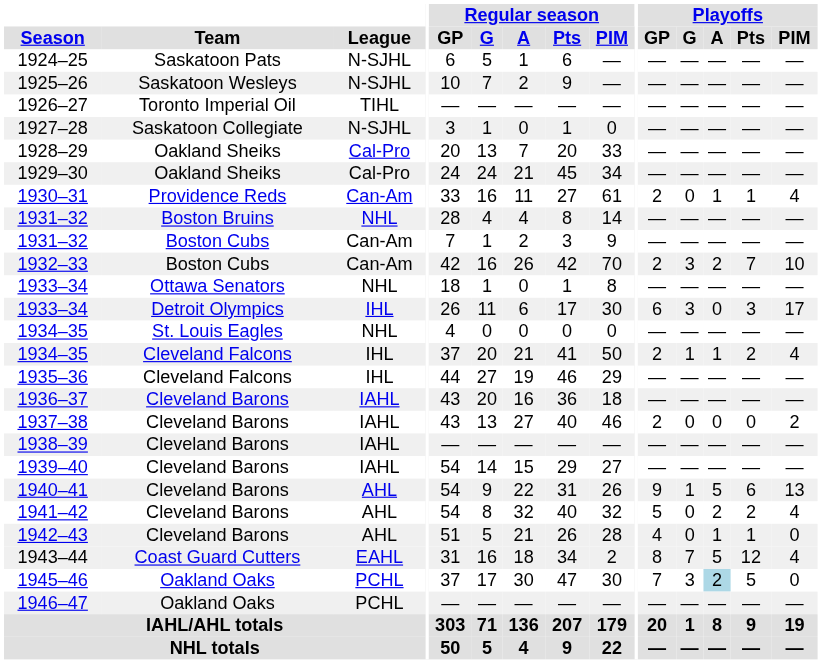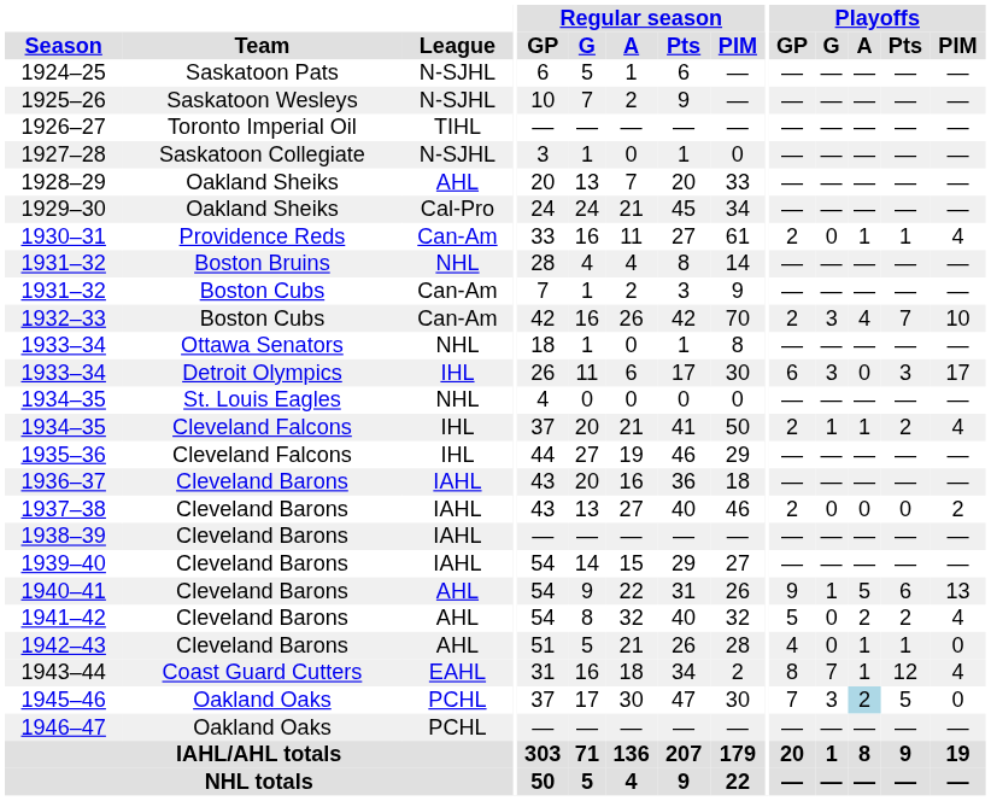 <table border="0" cellpadding="1" cellspacing="0" style="text-align:center; width:45em">
 <tr bgcolor="#e0e0e0">
 <th colspan="3" bgcolor="#ffffff"></th>
 <th rowspan="100" bgcolor="#ffffff"></th>
 <th colspan="5"><a href='#'>Regular season</a></th>
 <th rowspan="100" bgcolor="#ffffff"></th>
 <th colspan="5"><a href='#'>Playoffs</a></th>
 </tr>
 <tr bgcolor="#e0e0e0">
 <th><a href='#'>Season</a></th>
 <th>Team</th>
 <th>League</th>
 <th>GP</th>
 <th><a href='#'>G</a></th>
 <th><a href='#'>A</a></th>
 <th><a href='#'>Pts</a></th>
 <th><a href='#'>PIM</a></th>
 <th>GP</th>
 <th>G</th>
 <th>A</th>
 <th>Pts</th>
 <th>PIM</th>
 </tr>
 <tr>
 <td>1924–25</td>
 <td>Saskatoon Pats</td>
 <td>N-SJHL</td>
 <td>6</td>
 <td>5</td>
 <td>1</td>
 <td>6</td>
 <td>—</td>
 <td>—</td>
 <td>—</td>
 <td>—</td>
 <td>—</td>
 <td>—</td>
 </tr>
 <tr bgcolor="#f0f0f0">
 <td>1925–26</td>
 <td>Saskatoon Wesleys</td>
 <td>N-SJHL</td>
 <td>10</td>
 <td>7</td>
 <td>2</td>
 <td>9</td>
 <td>—</td>
 <td>—</td>
 <td>—</td>
 <td>—</td>
 <td>—</td>
 <td>—</td>
 </tr>
 <tr>
 <td>1926–27</td>
 <td>Toronto Imperial Oil</td>
 <td>TIHL</td>
 <td>—</td>
 <td>—</td>
 <td>—</td>
 <td>—</td>
 <td>—</td>
 <td>—</td>
 <td>—</td>
 <td>—</td>
 <td>—</td>
 <td>—</td>
 </tr>
 <tr bgcolor="#f0f0f0">
 <td>1927–28</td>
 <td>Saskatoon Collegiate</td>
 <td>N-SJHL</td>
 <td>3</td>
 <td>1</td>
 <td>0</td>
 <td>1</td>
 <td>0</td>
 <td>—</td>
 <td>—</td>
 <td>—</td>
 <td>—</td>
 <td>—</td>
 </tr>
 <tr>
 <td>1928–29</td>
 <td>Oakland Sheiks</td>
-<td><a href='#'>Cal-Pro</a></td>
+<td><a href='#'>AHL</a></td>
 <td>20</td>
 <td>13</td>
 <td>7</td>
 <td>20</td>
 <td>33</td>
 <td>—</td>
 <td>—</td>
 <td>—</td>
 <td>—</td>
 <td>—</td>
 </tr>
 <tr bgcolor="#f0f0f0">
 <td>1929–30</td>
 <td>Oakland Sheiks</td>
 <td>Cal-Pro</td>
 <td>24</td>
 <td>24</td>
 <td>21</td>
 <td>45</td>
 <td>34</td>
 <td>—</td>
 <td>—</td>
 <td>—</td>
 <td>—</td>
 <td>—</td>
 </tr>
 <tr>
 <td><a href='#'>1930–31</a></td>
 <td><a href='#'>Providence Reds</a></td>
 <td><a href='#'>Can-Am</a></td>
 <td>33</td>
 <td>16</td>
 <td>11</td>
 <td>27</td>
 <td>61</td>
 <td>2</td>
 <td>0</td>
 <td>1</td>
 <td>1</td>
 <td>4</td>
 </tr>
 <tr bgcolor="#f0f0f0">
 <td><a href='#'>1931–32</a></td>
 <td><a href='#'>Boston Bruins</a></td>
 <td><a href='#'>NHL</a></td>
 <td>28</td>
 <td>4</td>
 <td>4</td>
 <td>8</td>
 <td>14</td>
 <td>—</td>
 <td>—</td>
 <td>—</td>
 <td>—</td>
 <td>—</td>
 </tr>
 <tr>
 <td><a href='#'>1931–32</a></td>
 <td><a href='#'>Boston Cubs</a></td>
 <td>Can-Am</td>
 <td>7</td>
 <td>1</td>
 <td>2</td>
 <td>3</td>
 <td>9</td>
 <td>—</td>
 <td>—</td>
 <td>—</td>
 <td>—</td>
 <td>—</td>
 </tr>
 <tr bgcolor="#f0f0f0">
 <td><a href='#'>1932–33</a></td>
 <td>Boston Cubs</td>
 <td>Can-Am</td>
 <td>42</td>
 <td>16</td>
 <td>26</td>
 <td>42</td>
 <td>70</td>
 <td>2</td>
 <td>3</td>
-<td>2</td>
+<td>4</td>
 <td>7</td>
 <td>10</td>
 </tr>
 <tr>
 <td><a href='#'>1933–34</a></td>
 <td><a href='#'>Ottawa Senators</a></td>
 <td>NHL</td>
 <td>18</td>
 <td>1</td>
 <td>0</td>
 <td>1</td>
 <td>8</td>
 <td>—</td>
 <td>—</td>
 <td>—</td>
 <td>—</td>
 <td>—</td>
 </tr>
 <tr bgcolor="#f0f0f0">
 <td><a href='#'>1933–34</a></td>
 <td><a href='#'>Detroit Olympics</a></td>
 <td><a href='#'>IHL</a></td>
 <td>26</td>
 <td>11</td>
 <td>6</td>
 <td>17</td>
 <td>30</td>
 <td>6</td>
 <td>3</td>
 <td>0</td>
 <td>3</td>
 <td>17</td>
 </tr>
 <tr>
 <td><a href='#'>1934–35</a></td>
 <td><a href='#'>St. Louis Eagles</a></td>
 <td>NHL</td>
 <td>4</td>
 <td>0</td>
 <td>0</td>
 <td>0</td>
 <td>0</td>
 <td>—</td>
 <td>—</td>
 <td>—</td>
 <td>—</td>
 <td>—</td>
 </tr>
 <tr bgcolor="#f0f0f0">
 <td><a href='#'>1934–35</a></td>
 <td><a href='#'>Cleveland Falcons</a></td>
 <td>IHL</td>
 <td>37</td>
 <td>20</td>
 <td>21</td>
 <td>41</td>
 <td>50</td>
 <td>2</td>
 <td>1</td>
 <td>1</td>
 <td>2</td>
 <td>4</td>
 </tr>
 <tr>
 <td><a href='#'>1935–36</a></td>
 <td>Cleveland Falcons</td>
 <td>IHL</td>
 <td>44</td>
 <td>27</td>
 <td>19</td>
 <td>46</td>
 <td>29</td>
 <td>—</td>
 <td>—</td>
 <td>—</td>
 <td>—</td>
 <td>—</td>
 </tr>
 <tr bgcolor="#f0f0f0">
 <td><a href='#'>1936–37</a></td>
 <td><a href='#'>Cleveland Barons</a></td>
 <td><a href='#'>IAHL</a></td>
 <td>43</td>
 <td>20</td>
 <td>16</td>
 <td>36</td>
 <td>18</td>
 <td>—</td>
 <td>—</td>
 <td>—</td>
 <td>—</td>
 <td>—</td>
 </tr>
 <tr>
 <td><a href='#'>1937–38</a></td>
 <td>Cleveland Barons</td>
 <td>IAHL</td>
 <td>43</td>
 <td>13</td>
 <td>27</td>
 <td>40</td>
 <td>46</td>
 <td>2</td>
 <td>0</td>
 <td>0</td>
 <td>0</td>
 <td>2</td>
 </tr>
 <tr bgcolor="#f0f0f0">
 <td><a href='#'>1938–39</a></td>
 <td>Cleveland Barons</td>
 <td>IAHL</td>
 <td>—</td>
 <td>—</td>
 <td>—</td>
 <td>—</td>
 <td>—</td>
 <td>—</td>
 <td>—</td>
 <td>—</td>
 <td>—</td>
 <td>—</td>
 </tr>
 <tr>
 <td><a href='#'>1939–40</a></td>
 <td>Cleveland Barons</td>
 <td>IAHL</td>
 <td>54</td>
 <td>14</td>
 <td>15</td>
 <td>29</td>
 <td>27</td>
 <td>—</td>
 <td>—</td>
 <td>—</td>
 <td>—</td>
 <td>—</td>
 </tr>
 <tr bgcolor="#f0f0f0">
 <td><a href='#'>1940–41</a></td>
 <td>Cleveland Barons</td>
 <td><a href='#'>AHL</a></td>
 <td>54</td>
 <td>9</td>
 <td>22</td>
 <td>31</td>
 <td>26</td>
 <td>9</td>
 <td>1</td>
 <td>5</td>
 <td>6</td>
 <td>13</td>
 </tr>
 <tr>
 <td><a href='#'>1941–42</a></td>
 <td>Cleveland Barons</td>
 <td>AHL</td>
 <td>54</td>
 <td>8</td>
 <td>32</td>
 <td>40</td>
 <td>32</td>
 <td>5</td>
 <td>0</td>
 <td>2</td>
 <td>2</td>
 <td>4</td>
 </tr>
 <tr bgcolor="#f0f0f0">
 <td><a href='#'>1942–43</a></td>
 <td>Cleveland Barons</td>
 <td>AHL</td>
 <td>51</td>
 <td>5</td>
 <td>21</td>
 <td>26</td>
 <td>28</td>
 <td>4</td>
 <td>0</td>
 <td>1</td>
 <td>1</td>
 <td>0</td>
 </tr>
 <tr bgcolor="#f0f0f0">
 <td>1943–44</td>
 <td><a href='#'>Coast Guard Cutters</a></td>
 <td><a href='#'>EAHL</a></td>
 <td>31</td>
 <td>16</td>
 <td>18</td>
 <td>34</td>
 <td>2</td>
 <td>8</td>
 <td>7</td>
-<td>5</td>
+<td>1</td>
 <td>12</td>
 <td>4</td>
 </tr>
 <tr>
 <td><a href='#'>1945–46</a></td>
 <td><a href='#'>Oakland Oaks</a></td>
 <td><a href='#'>PCHL</a></td>
 <td>37</td>
 <td>17</td>
 <td>30</td>
 <td>47</td>
 <td>30</td>
 <td>7</td>
 <td>3</td>
 <td style="background: lightblue;">2</td>
 <td>5</td>
 <td>0</td>
 </tr>
 <tr bgcolor="#f0f0f0">
 <td><a href='#'>1946–47</a></td>
 <td>Oakland Oaks</td>
 <td>PCHL</td>
 <td>—</td>
 <td>—</td>
 <td>—</td>
 <td>—</td>
 <td>—</td>
 <td>—</td>
 <td>—</td>
 <td>—</td>
 <td>—</td>
 <td>—</td>
 </tr>
 <tr bgcolor="#e0e0e0">
 <th colspan="3">IAHL/AHL totals</th>
 <th>303</th>
 <th>71</th>
 <th>136</th>
 <th>207</th>
 <th>179</th>
 <th>20</th>
 <th>1</th>
 <th>8</th>
 <th>9</th>
 <th>19</th>
 </tr>
 <tr bgcolor="#e0e0e0">
 <th colspan="3">NHL totals</th>
 <th>50</th>
 <th>5</th>
 <th>4</th>
 <th>9</th>
 <th>22</th>
 <th>—</th>
 <th>—</th>
 <th>—</th>
 <th>—</th>
 <th>—</th>
 </tr>
 </table>
